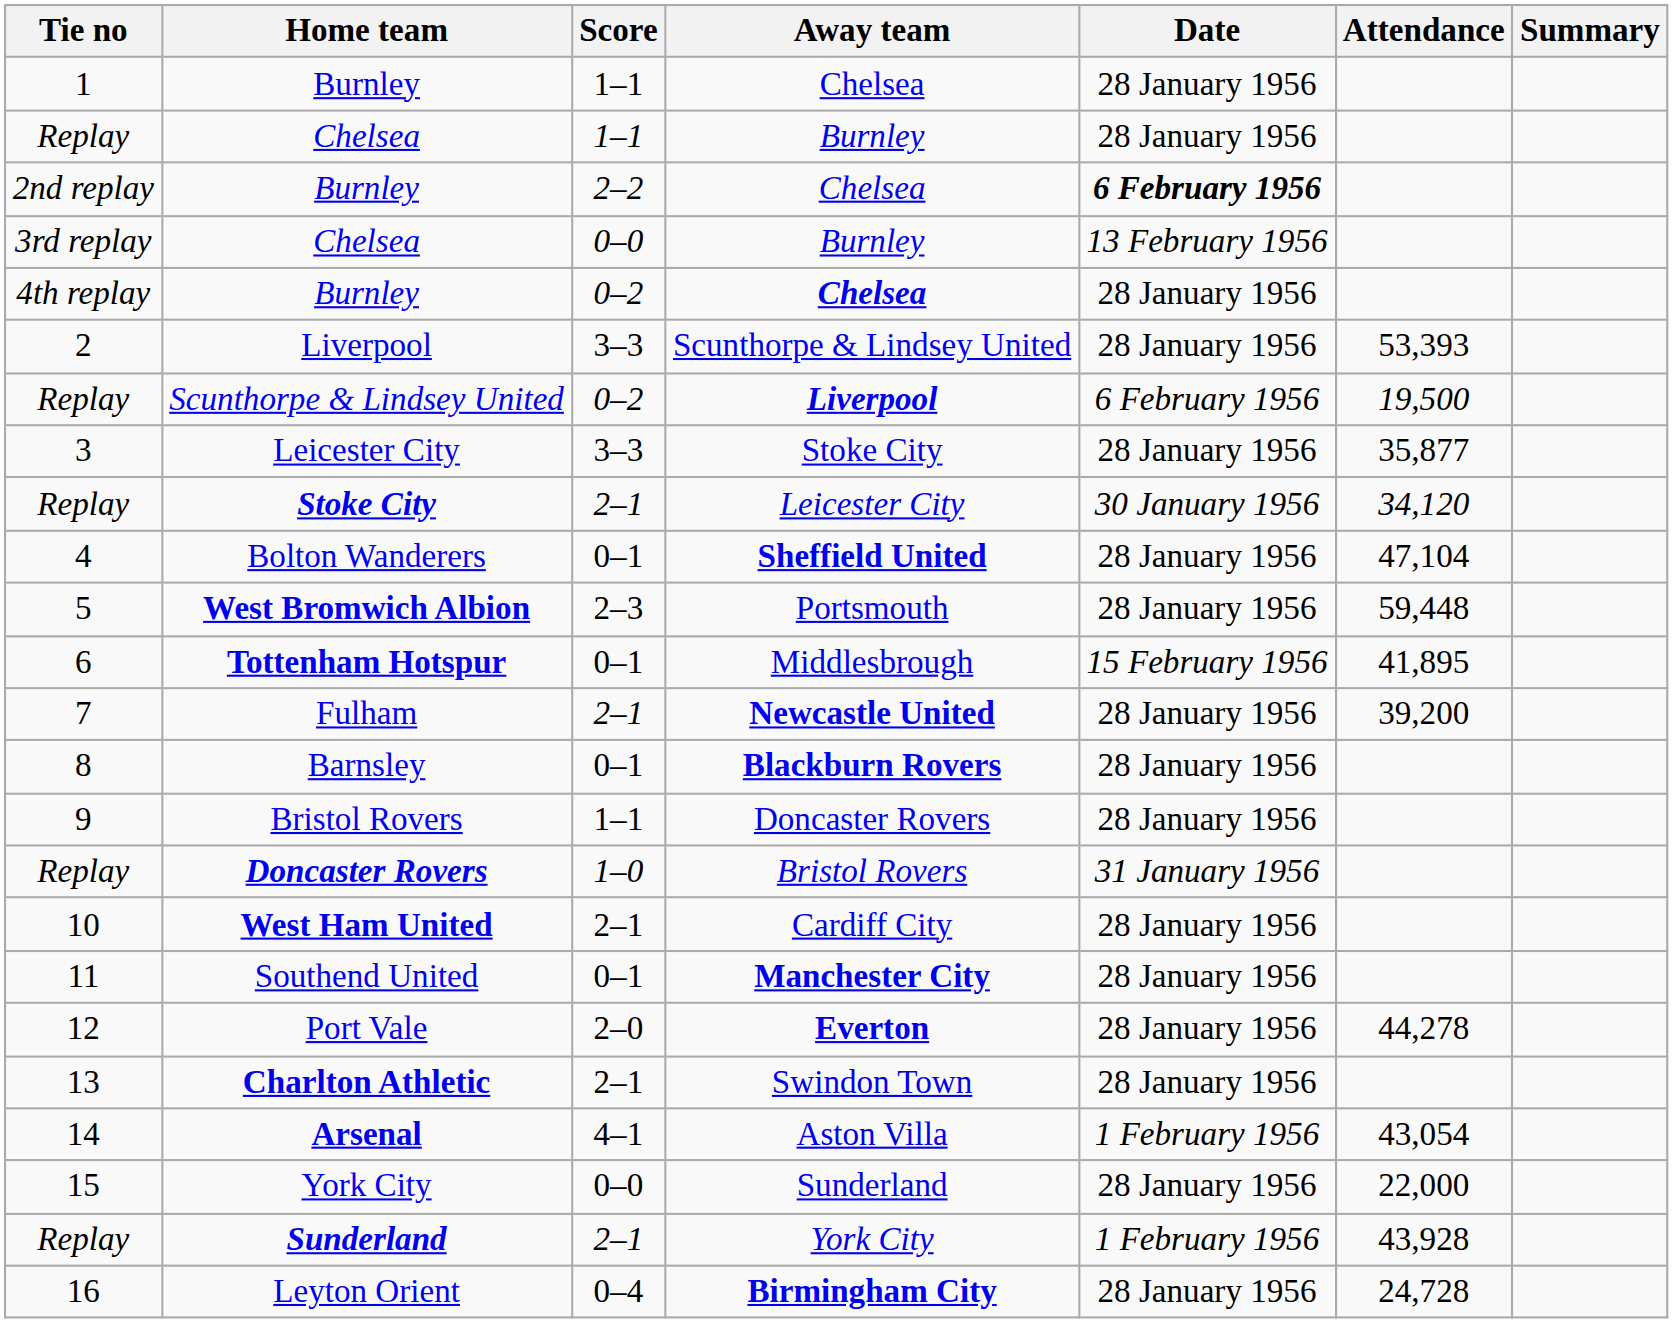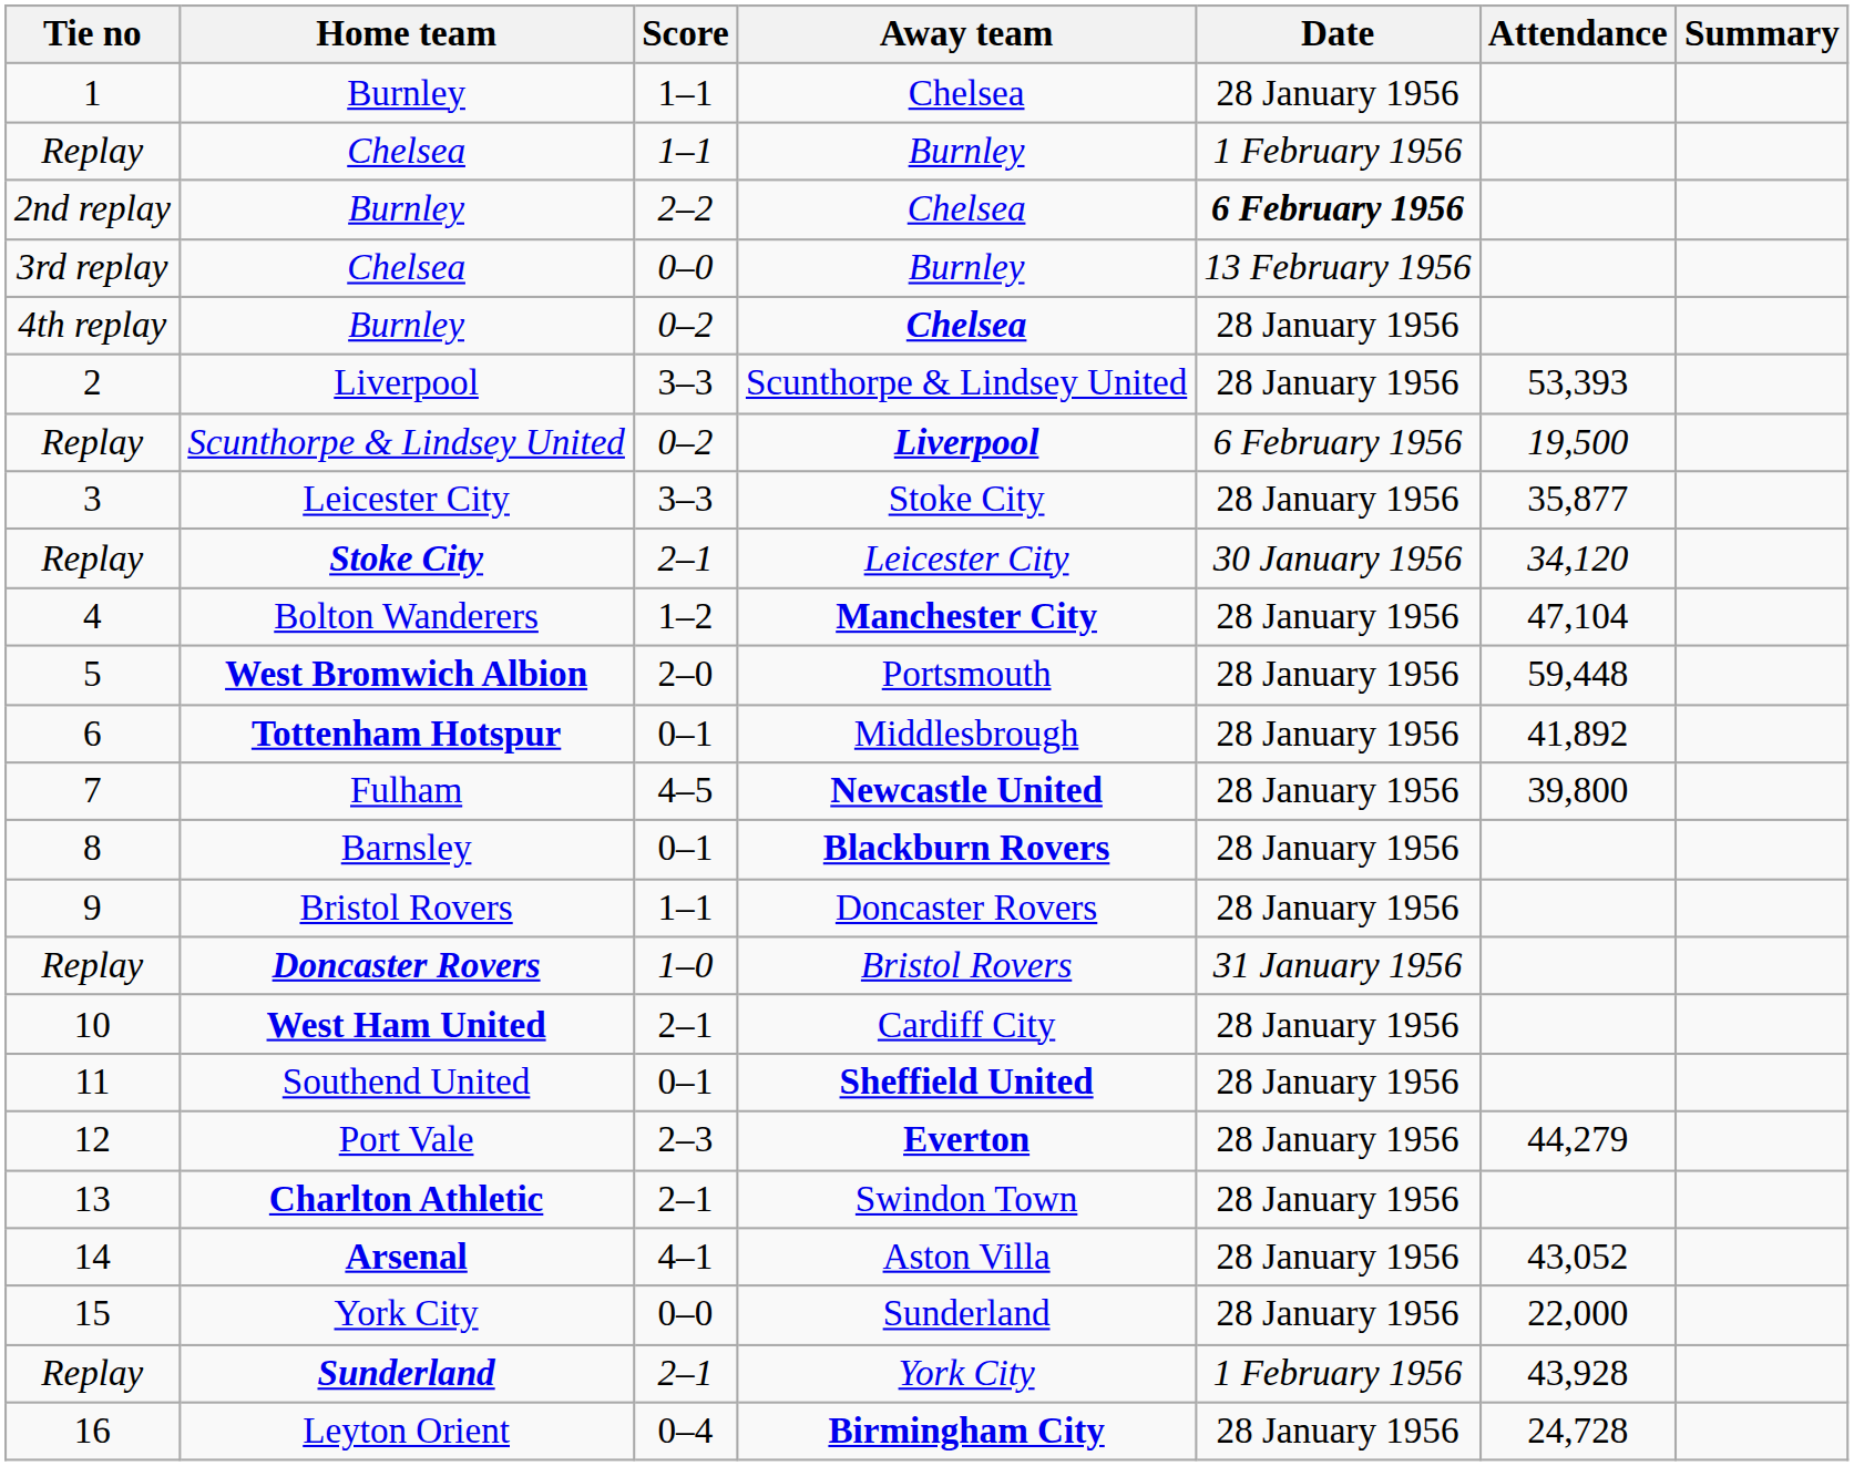 <table class="wikitable" style="text-align: center">
 <tr>
 <th>Tie no</th>
 <th>Home team</th>
 <th>Score</th>
 <th>Away team</th>
 <th>Date</th>
 <th>Attendance</th>
 <th>Summary</th>
 </tr>
 <tr>
 <td>1</td>
 <td><a href='#'>Burnley</a></td>
 <td>1–1</td>
 <td><a href='#'>Chelsea</a></td>
 <td>28 January 1956</td>
 <td></td>
 <td></td>
 </tr>
 <tr>
 <td><em>Replay</em></td>
 <td><em><a href='#'>Chelsea</a></em></td>
 <td><em>1–1</em></td>
 <td><em><a href='#'>Burnley</a></em></td>
-<td>28 January 1956</td>
+<td><em>1 February 1956</em></td>
 <td><em> </em></td>
 <td></td>
 </tr>
 <tr>
 <td><em>2nd replay</em></td>
 <td><em><a href='#'>Burnley</a></em></td>
 <td><em>2–2</em></td>
 <td><em><a href='#'>Chelsea</a></em></td>
 <td><strong><em>6 February 1956</em></strong></td>
 <td><em> </em></td>
 <td></td>
 </tr>
 <tr>
 <td><em>3rd replay</em></td>
 <td><em><a href='#'>Chelsea</a></em></td>
 <td><em>0–0</em></td>
 <td><em><a href='#'>Burnley</a></em></td>
 <td><em>13 February 1956</em></td>
 <td><em> </em></td>
 <td></td>
 </tr>
 <tr>
 <td><em>4th replay</em></td>
 <td><em><a href='#'>Burnley</a></em></td>
 <td><em>0–2</em></td>
 <td><strong><em><a href='#'>Chelsea</a></em></strong></td>
 <td>28 January 1956</td>
 <td><em> </em></td>
 <td></td>
 </tr>
 <tr>
 <td>2</td>
 <td><a href='#'>Liverpool</a></td>
 <td>3–3</td>
 <td><a href='#'>Scunthorpe & Lindsey United</a></td>
 <td>28 January 1956</td>
 <td>53,393</td>
 <td></td>
 </tr>
 <tr>
 <td><em>Replay</em></td>
 <td><em><a href='#'>Scunthorpe & Lindsey United</a></em></td>
 <td><em>0–2</em></td>
 <td><strong><em><a href='#'>Liverpool</a></em></strong></td>
 <td><em>6 February 1956</em></td>
 <td><em>19,500 </em></td>
 <td></td>
 </tr>
 <tr>
 <td>3</td>
 <td><a href='#'>Leicester City</a></td>
 <td>3–3</td>
 <td><a href='#'>Stoke City</a></td>
 <td>28 January 1956</td>
 <td>35,877</td>
 <td></td>
 </tr>
 <tr>
 <td><em>Replay</em></td>
 <td><strong><em><a href='#'>Stoke City</a></em></strong></td>
 <td><em>2–1</em></td>
 <td><em><a href='#'>Leicester City</a></em></td>
 <td><em>30 January 1956</em></td>
 <td><em>34,120 </em></td>
 <td></td>
 </tr>
 <tr>
 <td>4</td>
 <td><a href='#'>Bolton Wanderers</a></td>
-<td>0–1</td>
-<td><strong><a href='#'>Sheffield United</a></strong></td>
+<td>1–2</td>
+<td><strong><a href='#'>Manchester City</a></strong></td>
 <td>28 January 1956</td>
 <td>47,104</td>
 <td></td>
 </tr>
 <tr>
 <td>5</td>
 <td><strong><a href='#'>West Bromwich Albion</a></strong></td>
-<td>2–3</td>
+<td>2–0</td>
 <td><a href='#'>Portsmouth</a></td>
 <td>28 January 1956</td>
 <td>59,448</td>
 <td></td>
 </tr>
 <tr>
 <td>6</td>
 <td><strong><a href='#'>Tottenham Hotspur</a></strong></td>
 <td>0–1</td>
 <td><a href='#'>Middlesbrough</a></td>
-<td><em>15 February 1956</em></td>
-<td>41,895</td>
+<td>28 January 1956</td>
+<td>41,892</td>
 <td></td>
 </tr>
 <tr>
 <td>7</td>
 <td><a href='#'>Fulham</a></td>
-<td><em>2–1</em></td>
+<td>4–5</td>
 <td><strong><a href='#'>Newcastle United</a></strong></td>
 <td>28 January 1956</td>
-<td>39,200</td>
+<td>39,800</td>
 <td></td>
 </tr>
 <tr>
 <td>8</td>
 <td><a href='#'>Barnsley</a></td>
 <td>0–1</td>
 <td><strong><a href='#'>Blackburn Rovers</a></strong></td>
 <td>28 January 1956</td>
 <td></td>
 <td></td>
 </tr>
 <tr>
 <td>9</td>
 <td><a href='#'>Bristol Rovers</a></td>
 <td>1–1</td>
 <td><a href='#'>Doncaster Rovers</a></td>
 <td>28 January 1956</td>
 <td></td>
 <td></td>
 </tr>
 <tr>
 <td><em>Replay</em></td>
 <td><strong><em><a href='#'>Doncaster Rovers</a></em></strong></td>
 <td><em>1–0</em></td>
 <td><em><a href='#'>Bristol Rovers</a></em></td>
 <td><em>31 January 1956</em></td>
 <td><em> </em></td>
 <td></td>
 </tr>
 <tr>
 <td>10</td>
 <td><strong><a href='#'>West Ham United</a></strong></td>
 <td>2–1</td>
 <td><a href='#'>Cardiff City</a></td>
 <td>28 January 1956</td>
 <td></td>
 <td></td>
 </tr>
 <tr>
 <td>11</td>
 <td><a href='#'>Southend United</a></td>
 <td>0–1</td>
-<td><strong><a href='#'>Manchester City</a></strong></td>
+<td><strong><a href='#'>Sheffield United</a></strong></td>
 <td>28 January 1956</td>
 <td></td>
 <td></td>
 </tr>
 <tr>
 <td>12</td>
 <td><a href='#'>Port Vale</a></td>
-<td>2–0</td>
+<td>2–3</td>
 <td><strong><a href='#'>Everton</a></strong></td>
 <td>28 January 1956</td>
-<td>44,278</td>
+<td>44,279</td>
 <td></td>
 </tr>
 <tr>
 <td>13</td>
 <td><strong><a href='#'>Charlton Athletic</a></strong></td>
 <td>2–1</td>
 <td><a href='#'>Swindon Town</a></td>
 <td>28 January 1956</td>
 <td></td>
 <td></td>
 </tr>
 <tr>
 <td>14</td>
 <td><strong><a href='#'>Arsenal</a></strong></td>
 <td>4–1</td>
 <td><a href='#'>Aston Villa</a></td>
-<td><em>1 February 1956</em></td>
-<td>43,054</td>
+<td>28 January 1956</td>
+<td>43,052</td>
 <td></td>
 </tr>
 <tr>
 <td>15</td>
 <td><a href='#'>York City</a></td>
 <td>0–0</td>
 <td><a href='#'>Sunderland</a></td>
 <td>28 January 1956</td>
 <td>22,000</td>
 <td></td>
 </tr>
 <tr>
 <td><em>Replay</em></td>
 <td><strong><em><a href='#'>Sunderland</a></em></strong></td>
 <td><em>2–1</em></td>
 <td><em><a href='#'>York City</a></em></td>
 <td><em>1 February 1956</em></td>
 <td>43,928</td>
 <td></td>
 </tr>
 <tr>
 <td>16</td>
 <td><a href='#'>Leyton Orient</a></td>
 <td>0–4</td>
 <td><strong><a href='#'>Birmingham City</a></strong></td>
 <td>28 January 1956</td>
 <td>24,728</td>
 <td></td>
 </tr>
 </table>
